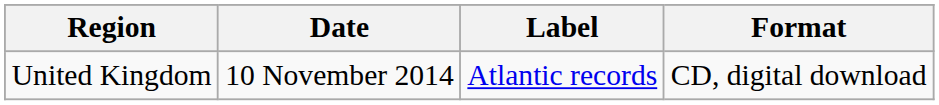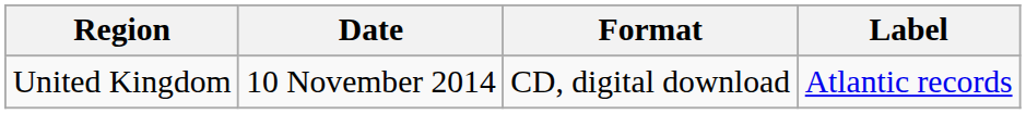 <table class=wikitable>
 <tr>
 <th>Region</th>
 <th>Date</th>
+<th>Format</th>
 <th>Label</th>
-<th>Format</th>
 </tr>
 <tr>
 <td>United Kingdom</td>
 <td>10 November 2014</td>
+<td>CD, digital download</td>
 <td><a href='#'>Atlantic records</a></td>
-<td>CD, digital download</td>
 </tr>
 </table>
